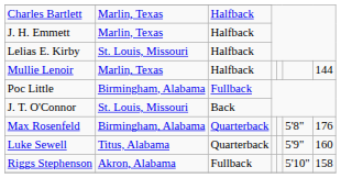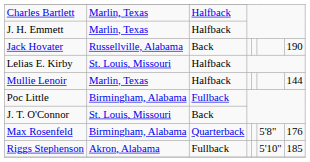 <table class="wikitable">
 <tr>
 </tr>
 <tr>
 <td><a href='#'>Charles Bartlett</a></td>
 <td><a href='#'>Marlin, Texas</a></td>
 <td><a href='#'>Halfback</a></td>
 </tr>
 <tr>
 <td>J. H. Emmett</td>
 <td><a href='#'>Marlin, Texas</a></td>
 <td>Halfback</td>
+</tr>
+<tr>
+<td><a href='#'>Jack Hovater</a></td>
+<td><a href='#'>Russellville, Alabama</a></td>
+<td>Back</td>
+<td></td>
+<td></td>
+<td></td>
+<td>190</td>
 </tr>
 <tr>
 <td>Lelias E. Kirby</td>
 <td><a href='#'>St. Louis, Missouri</a></td>
 <td>Halfback</td>
 </tr>
 <tr>
 <td><a href='#'>Mullie Lenoir</a></td>
 <td><a href='#'>Marlin, Texas</a></td>
 <td>Halfback</td>
 <td></td>
 <td></td>
 <td></td>
 <td>144</td>
 </tr>
 <tr>
 <td>Poc Little</td>
 <td><a href='#'>Birmingham, Alabama</a></td>
 <td><a href='#'>Fullback</a></td>
 </tr>
 <tr>
 <td>J. T. O'Connor</td>
 <td><a href='#'>St. Louis, Missouri</a></td>
 <td>Back</td>
 </tr>
 <tr>
 <td><a href='#'>Max Rosenfeld</a></td>
 <td><a href='#'>Birmingham, Alabama</a></td>
 <td><a href='#'>Quarterback</a></td>
 <td></td>
 <td></td>
 <td>5'8"</td>
 <td>176</td>
 </tr>
 <tr>
-<td><a href='#'>Luke Sewell</a></td>
-<td><a href='#'>Titus, Alabama</a></td>
-<td>Quarterback</td>
-<td></td>
-<td></td>
-<td>5'9"</td>
-<td>160</td>
-</tr>
-<tr>
 <td><a href='#'>Riggs Stephenson</a></td>
 <td><a href='#'>Akron, Alabama</a></td>
 <td>Fullback</td>
 <td></td>
 <td></td>
 <td>5'10"</td>
-<td>158</td>
+<td>185</td>
 </tr>
 <tr>
 </tr>
 </table>
